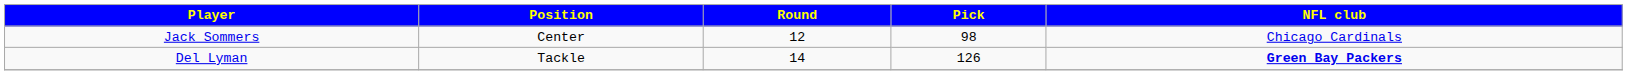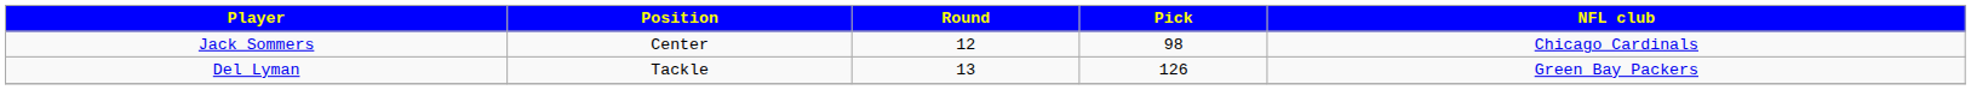 <table class="wikitable" width="80%">
 <tr align="center" style="background:blue;color:yellow;">
 <td><strong>Player</strong></td>
 <td><strong>Position</strong></td>
 <td><strong>Round</strong></td>
 <td><strong>Pick</strong></td>
 <td><strong>NFL club</strong></td>
 </tr>
 <tr align="center" bgcolor="">
 <td><a href='#'>Jack Sommers</a></td>
 <td>Center</td>
 <td>12</td>
 <td>98</td>
 <td><a href='#'>Chicago Cardinals</a></td>
 </tr>
 <tr align="center" bgcolor="">
 <td><a href='#'>Del Lyman</a></td>
 <td>Tackle</td>
-<td>14</td>
+<td>13</td>
 <td>126</td>
-<td><strong><a href='#'>Green Bay Packers</a></strong></td>
+<td><a href='#'>Green Bay Packers</a></td>
 </tr>
 <tr align="center" bgcolor="">
 </tr>
 </table>
